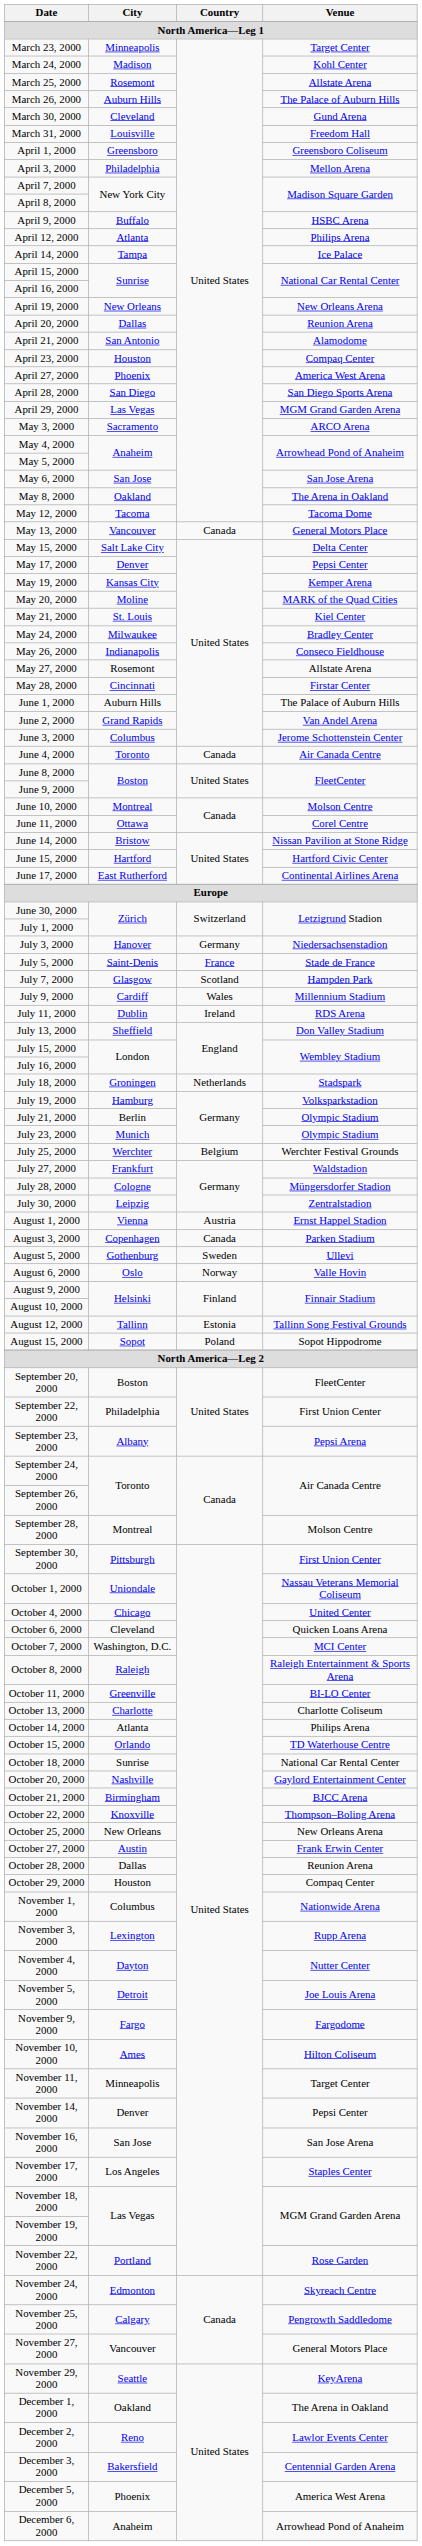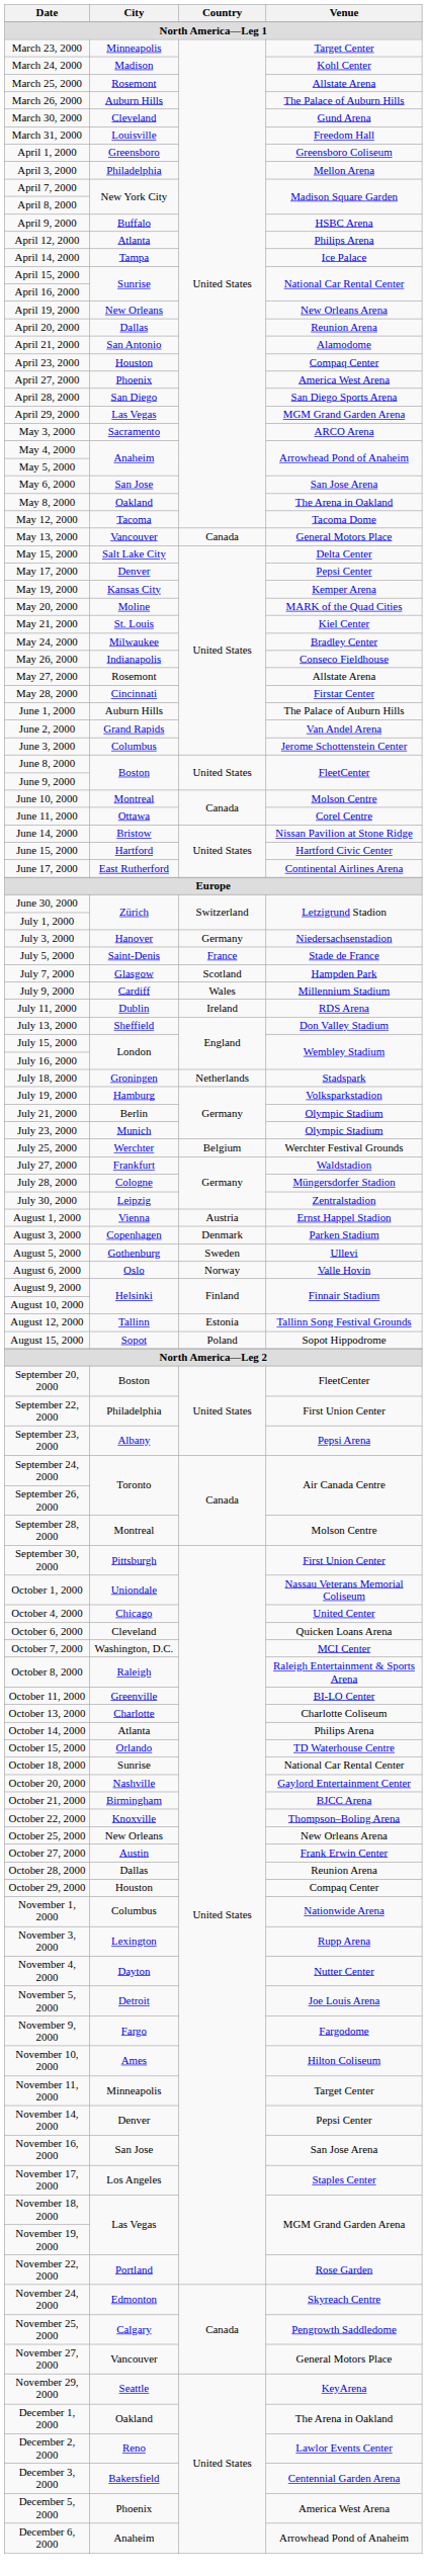 <table class="wikitable" style="text-align:center;">
 <tr>
 <th style="width:150px;">Date</th>
 <th style="width:150px;">City</th>
 <th style="width:150px;">Country</th>
 <th style="width:275px;">Venue</th>
 </tr>
 <tr>
 </tr>
 <tr bgcolor="#DDDDDD">
 <td colspan="4"><strong>North America—Leg 1</strong></td>
 </tr>
 <tr>
 <td>March 23, 2000</td>
 <td><a href='#'>Minneapolis</a></td>
 <td rowspan="28">United States</td>
 <td><a href='#'>Target Center</a></td>
 </tr>
 <tr>
 <td>March 24, 2000</td>
 <td><a href='#'>Madison</a></td>
 <td><a href='#'>Kohl Center</a></td>
 </tr>
 <tr>
 <td>March 25, 2000</td>
 <td><a href='#'>Rosemont</a></td>
 <td><a href='#'>Allstate Arena</a></td>
 </tr>
 <tr>
 <td>March 26, 2000</td>
 <td><a href='#'>Auburn Hills</a></td>
 <td><a href='#'>The Palace of Auburn Hills</a></td>
 </tr>
 <tr>
 <td>March 30, 2000</td>
 <td><a href='#'>Cleveland</a></td>
 <td><a href='#'>Gund Arena</a></td>
 </tr>
 <tr>
 <td>March 31, 2000</td>
 <td><a href='#'>Louisville</a></td>
 <td><a href='#'>Freedom Hall</a></td>
 </tr>
 <tr>
 <td>April 1, 2000</td>
 <td><a href='#'>Greensboro</a></td>
 <td><a href='#'>Greensboro Coliseum</a></td>
 </tr>
 <tr>
 <td>April 3, 2000</td>
 <td><a href='#'>Philadelphia</a></td>
 <td><a href='#'>Mellon Arena</a></td>
 </tr>
 <tr>
 <td>April 7, 2000</td>
 <td rowspan="2">New York City</td>
 <td rowspan="2"><a href='#'>Madison Square Garden</a></td>
 </tr>
 <tr>
 <td>April 8, 2000</td>
 </tr>
 <tr>
 <td>April 9, 2000</td>
 <td><a href='#'>Buffalo</a></td>
 <td><a href='#'>HSBC Arena</a></td>
 </tr>
 <tr>
 <td>April 12, 2000</td>
 <td><a href='#'>Atlanta</a></td>
 <td><a href='#'>Philips Arena</a></td>
 </tr>
 <tr>
 <td>April 14, 2000</td>
 <td><a href='#'>Tampa</a></td>
 <td><a href='#'>Ice Palace</a></td>
 </tr>
 <tr>
 <td>April 15, 2000</td>
 <td rowspan="2"><a href='#'>Sunrise</a></td>
 <td rowspan="2"><a href='#'>National Car Rental Center</a></td>
 </tr>
 <tr>
 <td>April 16, 2000</td>
 </tr>
 <tr>
 <td>April 19, 2000</td>
 <td><a href='#'>New Orleans</a></td>
 <td><a href='#'>New Orleans Arena</a></td>
 </tr>
 <tr>
 <td>April 20, 2000</td>
 <td><a href='#'>Dallas</a></td>
 <td><a href='#'>Reunion Arena</a></td>
 </tr>
 <tr>
 <td>April 21, 2000</td>
 <td><a href='#'>San Antonio</a></td>
 <td><a href='#'>Alamodome</a></td>
 </tr>
 <tr>
 <td>April 23, 2000</td>
 <td><a href='#'>Houston</a></td>
 <td><a href='#'>Compaq Center</a></td>
 </tr>
 <tr>
 <td>April 27, 2000</td>
 <td><a href='#'>Phoenix</a></td>
 <td><a href='#'>America West Arena</a></td>
 </tr>
 <tr>
 <td>April 28, 2000</td>
 <td><a href='#'>San Diego</a></td>
 <td><a href='#'>San Diego Sports Arena</a></td>
 </tr>
 <tr>
 <td>April 29, 2000</td>
 <td><a href='#'>Las Vegas</a></td>
 <td><a href='#'>MGM Grand Garden Arena</a></td>
 </tr>
 <tr>
 <td>May 3, 2000</td>
 <td><a href='#'>Sacramento</a></td>
 <td><a href='#'>ARCO Arena</a></td>
 </tr>
 <tr>
 <td>May 4, 2000</td>
 <td rowspan="2"><a href='#'>Anaheim</a></td>
 <td rowspan="2"><a href='#'>Arrowhead Pond of Anaheim</a></td>
 </tr>
 <tr>
 <td>May 5, 2000</td>
 </tr>
 <tr>
 <td>May 6, 2000</td>
 <td><a href='#'>San Jose</a></td>
 <td><a href='#'>San Jose Arena</a></td>
 </tr>
 <tr>
 <td>May 8, 2000</td>
 <td><a href='#'>Oakland</a></td>
 <td><a href='#'>The Arena in Oakland</a></td>
 </tr>
 <tr>
 <td>May 12, 2000</td>
 <td><a href='#'>Tacoma</a></td>
 <td><a href='#'>Tacoma Dome</a></td>
 </tr>
 <tr>
 <td>May 13, 2000</td>
 <td><a href='#'>Vancouver</a></td>
 <td>Canada</td>
 <td><a href='#'>General Motors Place</a></td>
 </tr>
 <tr>
 <td>May 15, 2000</td>
 <td><a href='#'>Salt Lake City</a></td>
 <td rowspan="12">United States</td>
 <td><a href='#'>Delta Center</a></td>
 </tr>
 <tr>
 <td>May 17, 2000</td>
 <td><a href='#'>Denver</a></td>
 <td><a href='#'>Pepsi Center</a></td>
 </tr>
 <tr>
 <td>May 19, 2000</td>
 <td><a href='#'>Kansas City</a></td>
 <td><a href='#'>Kemper Arena</a></td>
 </tr>
 <tr>
 <td>May 20, 2000</td>
 <td><a href='#'>Moline</a></td>
 <td><a href='#'>MARK of the Quad Cities</a></td>
 </tr>
 <tr>
 <td>May 21, 2000</td>
 <td><a href='#'>St. Louis</a></td>
 <td><a href='#'>Kiel Center</a></td>
 </tr>
 <tr>
 <td>May 24, 2000</td>
 <td><a href='#'>Milwaukee</a></td>
 <td><a href='#'>Bradley Center</a></td>
 </tr>
 <tr>
 <td>May 26, 2000</td>
 <td><a href='#'>Indianapolis</a></td>
 <td><a href='#'>Conseco Fieldhouse</a></td>
 </tr>
 <tr>
 <td>May 27, 2000</td>
 <td>Rosemont</td>
 <td>Allstate Arena</td>
 </tr>
 <tr>
 <td>May 28, 2000</td>
 <td><a href='#'>Cincinnati</a></td>
 <td><a href='#'>Firstar Center</a></td>
 </tr>
 <tr>
 <td>June 1, 2000</td>
 <td>Auburn Hills</td>
 <td>The Palace of Auburn Hills</td>
 </tr>
 <tr>
 <td>June 2, 2000</td>
 <td><a href='#'>Grand Rapids</a></td>
 <td><a href='#'>Van Andel Arena</a></td>
 </tr>
 <tr>
 <td>June 3, 2000</td>
 <td><a href='#'>Columbus</a></td>
 <td><a href='#'>Jerome Schottenstein Center</a></td>
 </tr>
 <tr>
-<td>June 4, 2000</td>
-<td><a href='#'>Toronto</a></td>
-<td>Canada</td>
-<td><a href='#'>Air Canada Centre</a></td>
-</tr>
-<tr>
 <td>June 8, 2000</td>
 <td rowspan="2"><a href='#'>Boston</a></td>
 <td rowspan="2">United States</td>
 <td rowspan="2"><a href='#'>FleetCenter</a></td>
 </tr>
 <tr>
 <td>June 9, 2000</td>
 </tr>
 <tr>
 <td>June 10, 2000</td>
 <td><a href='#'>Montreal</a></td>
 <td rowspan="2">Canada</td>
 <td><a href='#'>Molson Centre</a></td>
 </tr>
 <tr>
 <td>June 11, 2000</td>
 <td><a href='#'>Ottawa</a></td>
 <td><a href='#'>Corel Centre</a></td>
 </tr>
 <tr>
 <td>June 14, 2000</td>
 <td><a href='#'>Bristow</a></td>
 <td rowspan="3">United States</td>
 <td><a href='#'>Nissan Pavilion at Stone Ridge</a></td>
 </tr>
 <tr>
 <td>June 15, 2000</td>
 <td><a href='#'>Hartford</a></td>
 <td><a href='#'>Hartford Civic Center</a></td>
 </tr>
 <tr>
 <td>June 17, 2000</td>
 <td><a href='#'>East Rutherford</a></td>
 <td><a href='#'>Continental Airlines Arena</a></td>
 </tr>
 <tr>
 </tr>
 <tr bgcolor="#DDDDDD">
 <td colspan="4"><strong>Europe</strong></td>
 </tr>
 <tr>
 <td>June 30, 2000</td>
 <td rowspan="2"><a href='#'>Zürich</a></td>
 <td rowspan="2">Switzerland</td>
 <td rowspan="2"><a href='#'>Letzigrund</a> Stadion</td>
 </tr>
 <tr>
 <td>July 1, 2000</td>
 </tr>
 <tr>
 <td>July 3, 2000</td>
 <td><a href='#'>Hanover</a></td>
 <td>Germany</td>
 <td><a href='#'>Niedersachsenstadion</a></td>
 </tr>
 <tr>
 <td>July 5, 2000</td>
 <td><a href='#'>Saint-Denis</a></td>
 <td><a href='#'>France</a></td>
 <td><a href='#'>Stade de France</a></td>
 </tr>
 <tr>
 <td>July 7, 2000</td>
 <td><a href='#'>Glasgow</a></td>
 <td>Scotland</td>
 <td><a href='#'>Hampden Park</a></td>
 </tr>
 <tr>
 <td>July 9, 2000</td>
 <td><a href='#'>Cardiff</a></td>
 <td>Wales</td>
 <td><a href='#'>Millennium Stadium</a></td>
 </tr>
 <tr>
 <td>July 11, 2000</td>
 <td><a href='#'>Dublin</a></td>
 <td>Ireland</td>
 <td><a href='#'>RDS Arena</a></td>
 </tr>
 <tr>
 <td>July 13, 2000</td>
 <td><a href='#'>Sheffield</a></td>
 <td rowspan="3">England</td>
 <td><a href='#'>Don Valley Stadium</a></td>
 </tr>
 <tr>
 <td>July 15, 2000</td>
 <td rowspan="2">London</td>
 <td rowspan="2"><a href='#'>Wembley Stadium</a></td>
 </tr>
 <tr>
 <td>July 16, 2000</td>
 </tr>
 <tr>
 <td>July 18, 2000</td>
 <td><a href='#'>Groningen</a></td>
 <td>Netherlands</td>
 <td><a href='#'>Stadspark</a></td>
 </tr>
 <tr>
 <td>July 19, 2000</td>
 <td><a href='#'>Hamburg</a></td>
 <td rowspan="3">Germany</td>
 <td><a href='#'>Volksparkstadion</a></td>
 </tr>
 <tr>
 <td>July 21, 2000</td>
 <td>Berlin</td>
 <td><a href='#'>Olympic Stadium</a></td>
 </tr>
 <tr>
 <td>July 23, 2000</td>
 <td><a href='#'>Munich</a></td>
 <td><a href='#'>Olympic Stadium</a></td>
 </tr>
 <tr>
 <td>July 25, 2000</td>
 <td><a href='#'>Werchter</a></td>
 <td>Belgium</td>
 <td>Werchter Festival Grounds</td>
 </tr>
 <tr>
 <td>July 27, 2000</td>
 <td><a href='#'>Frankfurt</a></td>
 <td rowspan="3">Germany</td>
 <td><a href='#'>Waldstadion</a></td>
 </tr>
 <tr>
 <td>July 28, 2000</td>
 <td><a href='#'>Cologne</a></td>
 <td><a href='#'>Müngersdorfer Stadion</a></td>
 </tr>
 <tr>
 <td>July 30, 2000</td>
 <td><a href='#'>Leipzig</a></td>
 <td><a href='#'>Zentralstadion</a></td>
 </tr>
 <tr>
 <td>August 1, 2000</td>
 <td><a href='#'>Vienna</a></td>
 <td>Austria</td>
 <td><a href='#'>Ernst Happel Stadion</a></td>
 </tr>
 <tr>
 <td>August 3, 2000</td>
 <td><a href='#'>Copenhagen</a></td>
-<td>Canada</td>
+<td>Denmark</td>
 <td><a href='#'>Parken Stadium</a></td>
 </tr>
 <tr>
 <td>August 5, 2000</td>
 <td><a href='#'>Gothenburg</a></td>
 <td>Sweden</td>
 <td><a href='#'>Ullevi</a></td>
 </tr>
 <tr>
 <td>August 6, 2000</td>
 <td><a href='#'>Oslo</a></td>
 <td>Norway</td>
 <td><a href='#'>Valle Hovin</a></td>
 </tr>
 <tr>
 <td>August 9, 2000</td>
 <td rowspan="2"><a href='#'>Helsinki</a></td>
 <td rowspan="2">Finland</td>
 <td rowspan="2"><a href='#'>Finnair Stadium</a></td>
 </tr>
 <tr>
 <td>August 10, 2000</td>
 </tr>
 <tr>
 <td>August 12, 2000</td>
 <td><a href='#'>Tallinn</a></td>
 <td>Estonia</td>
 <td><a href='#'>Tallinn Song Festival Grounds</a></td>
 </tr>
 <tr>
 <td>August 15, 2000</td>
 <td><a href='#'>Sopot</a></td>
 <td>Poland</td>
 <td>Sopot Hippodrome</td>
 </tr>
 <tr>
 </tr>
 <tr bgcolor="#DDDDDD">
 <td colspan="4"><strong>North America—Leg 2</strong></td>
 </tr>
 <tr>
 <td>September 20, 2000</td>
 <td>Boston</td>
 <td rowspan="3">United States</td>
 <td>FleetCenter</td>
 </tr>
 <tr>
 <td>September 22, 2000</td>
 <td>Philadelphia</td>
 <td>First Union Center</td>
 </tr>
 <tr>
 <td>September 23, 2000</td>
 <td><a href='#'>Albany</a></td>
 <td><a href='#'>Pepsi Arena</a></td>
 </tr>
 <tr>
 <td>September 24, 2000</td>
 <td rowspan="2">Toronto</td>
 <td rowspan="3">Canada</td>
 <td rowspan="2">Air Canada Centre</td>
 </tr>
 <tr>
 <td>September 26, 2000</td>
 </tr>
 <tr>
 <td>September 28, 2000</td>
 <td>Montreal</td>
 <td>Molson Centre</td>
 </tr>
 <tr>
 <td>September 30, 2000</td>
 <td><a href='#'>Pittsburgh</a></td>
 <td rowspan="31">United States</td>
 <td><a href='#'>First Union Center</a></td>
 </tr>
 <tr>
 <td>October 1, 2000</td>
 <td><a href='#'>Uniondale</a></td>
 <td><a href='#'>Nassau Veterans Memorial Coliseum</a></td>
 </tr>
 <tr>
 <td>October 4, 2000</td>
 <td><a href='#'>Chicago</a></td>
 <td><a href='#'>United Center</a></td>
 </tr>
 <tr>
 <td>October 6, 2000</td>
 <td>Cleveland</td>
 <td>Quicken Loans Arena</td>
 </tr>
 <tr>
 <td>October 7, 2000</td>
 <td>Washington, D.C.</td>
 <td><a href='#'>MCI Center</a></td>
 </tr>
 <tr>
 <td>October 8, 2000</td>
 <td><a href='#'>Raleigh</a></td>
 <td><a href='#'>Raleigh Entertainment & Sports Arena</a></td>
 </tr>
 <tr>
 <td>October 11, 2000</td>
 <td><a href='#'>Greenville</a></td>
 <td><a href='#'>BI-LO Center</a></td>
 </tr>
 <tr>
 <td>October 13, 2000</td>
 <td><a href='#'>Charlotte</a></td>
 <td>Charlotte Coliseum</td>
 </tr>
 <tr>
 <td>October 14, 2000</td>
 <td>Atlanta</td>
 <td>Philips Arena</td>
 </tr>
 <tr>
 <td>October 15, 2000</td>
 <td><a href='#'>Orlando</a></td>
 <td><a href='#'>TD Waterhouse Centre</a></td>
 </tr>
 <tr>
 <td>October 18, 2000</td>
 <td>Sunrise</td>
 <td>National Car Rental Center</td>
 </tr>
 <tr>
 <td>October 20, 2000</td>
 <td><a href='#'>Nashville</a></td>
 <td><a href='#'>Gaylord Entertainment Center</a></td>
 </tr>
 <tr>
 <td>October 21, 2000</td>
 <td><a href='#'>Birmingham</a></td>
 <td><a href='#'>BJCC Arena</a></td>
 </tr>
 <tr>
 <td>October 22, 2000</td>
 <td><a href='#'>Knoxville</a></td>
 <td><a href='#'>Thompson–Boling Arena</a></td>
 </tr>
 <tr>
 <td>October 25, 2000</td>
 <td>New Orleans</td>
 <td>New Orleans Arena</td>
 </tr>
 <tr>
 <td>October 27, 2000</td>
 <td><a href='#'>Austin</a></td>
 <td><a href='#'>Frank Erwin Center</a></td>
 </tr>
 <tr>
 <td>October 28, 2000</td>
 <td>Dallas</td>
 <td>Reunion Arena</td>
 </tr>
 <tr>
 <td>October 29, 2000</td>
 <td>Houston</td>
 <td>Compaq Center</td>
 </tr>
 <tr>
 <td>November 1, 2000</td>
 <td>Columbus</td>
 <td><a href='#'>Nationwide Arena</a></td>
 </tr>
 <tr>
 <td>November 3, 2000</td>
 <td><a href='#'>Lexington</a></td>
 <td><a href='#'>Rupp Arena</a></td>
 </tr>
 <tr>
 <td>November 4, 2000</td>
 <td><a href='#'>Dayton</a></td>
 <td><a href='#'>Nutter Center</a></td>
 </tr>
 <tr>
 <td>November 5, 2000</td>
 <td><a href='#'>Detroit</a></td>
 <td><a href='#'>Joe Louis Arena</a></td>
 </tr>
 <tr>
 <td>November 9, 2000</td>
 <td><a href='#'>Fargo</a></td>
 <td><a href='#'>Fargodome</a></td>
 </tr>
 <tr>
 <td>November 10, 2000</td>
 <td><a href='#'>Ames</a></td>
 <td><a href='#'>Hilton Coliseum</a></td>
 </tr>
 <tr>
 <td>November 11, 2000</td>
 <td>Minneapolis</td>
 <td>Target Center</td>
 </tr>
 <tr>
 <td>November 14, 2000</td>
 <td>Denver</td>
 <td>Pepsi Center</td>
 </tr>
 <tr>
 <td>November 16, 2000</td>
 <td>San Jose</td>
 <td>San Jose Arena</td>
 </tr>
 <tr>
 <td>November 17, 2000</td>
 <td>Los Angeles</td>
 <td><a href='#'>Staples Center</a></td>
 </tr>
 <tr>
 <td>November 18, 2000</td>
 <td rowspan="2">Las Vegas</td>
 <td rowspan="2">MGM Grand Garden Arena</td>
 </tr>
 <tr>
 <td>November 19, 2000</td>
 </tr>
 <tr>
 <td>November 22, 2000</td>
 <td><a href='#'>Portland</a></td>
 <td><a href='#'>Rose Garden</a></td>
 </tr>
 <tr>
 <td>November 24, 2000</td>
 <td><a href='#'>Edmonton</a></td>
 <td rowspan="3">Canada</td>
 <td><a href='#'>Skyreach Centre</a></td>
 </tr>
 <tr>
 <td>November 25, 2000</td>
 <td><a href='#'>Calgary</a></td>
 <td><a href='#'>Pengrowth Saddledome</a></td>
 </tr>
 <tr>
 <td>November 27, 2000</td>
 <td>Vancouver</td>
 <td>General Motors Place</td>
 </tr>
 <tr>
 <td>November 29, 2000</td>
 <td><a href='#'>Seattle</a></td>
 <td rowspan="6">United States</td>
 <td><a href='#'>KeyArena</a></td>
 </tr>
 <tr>
 <td>December 1, 2000</td>
 <td>Oakland</td>
 <td>The Arena in Oakland</td>
 </tr>
 <tr>
 <td>December 2, 2000</td>
 <td><a href='#'>Reno</a></td>
 <td><a href='#'>Lawlor Events Center</a></td>
 </tr>
 <tr>
 <td>December 3, 2000</td>
 <td><a href='#'>Bakersfield</a></td>
 <td><a href='#'>Centennial Garden Arena</a></td>
 </tr>
 <tr>
 <td>December 5, 2000</td>
 <td>Phoenix</td>
 <td>America West Arena</td>
 </tr>
 <tr>
 <td>December 6, 2000</td>
 <td>Anaheim</td>
 <td>Arrowhead Pond of Anaheim</td>
 </tr>
 </table>
